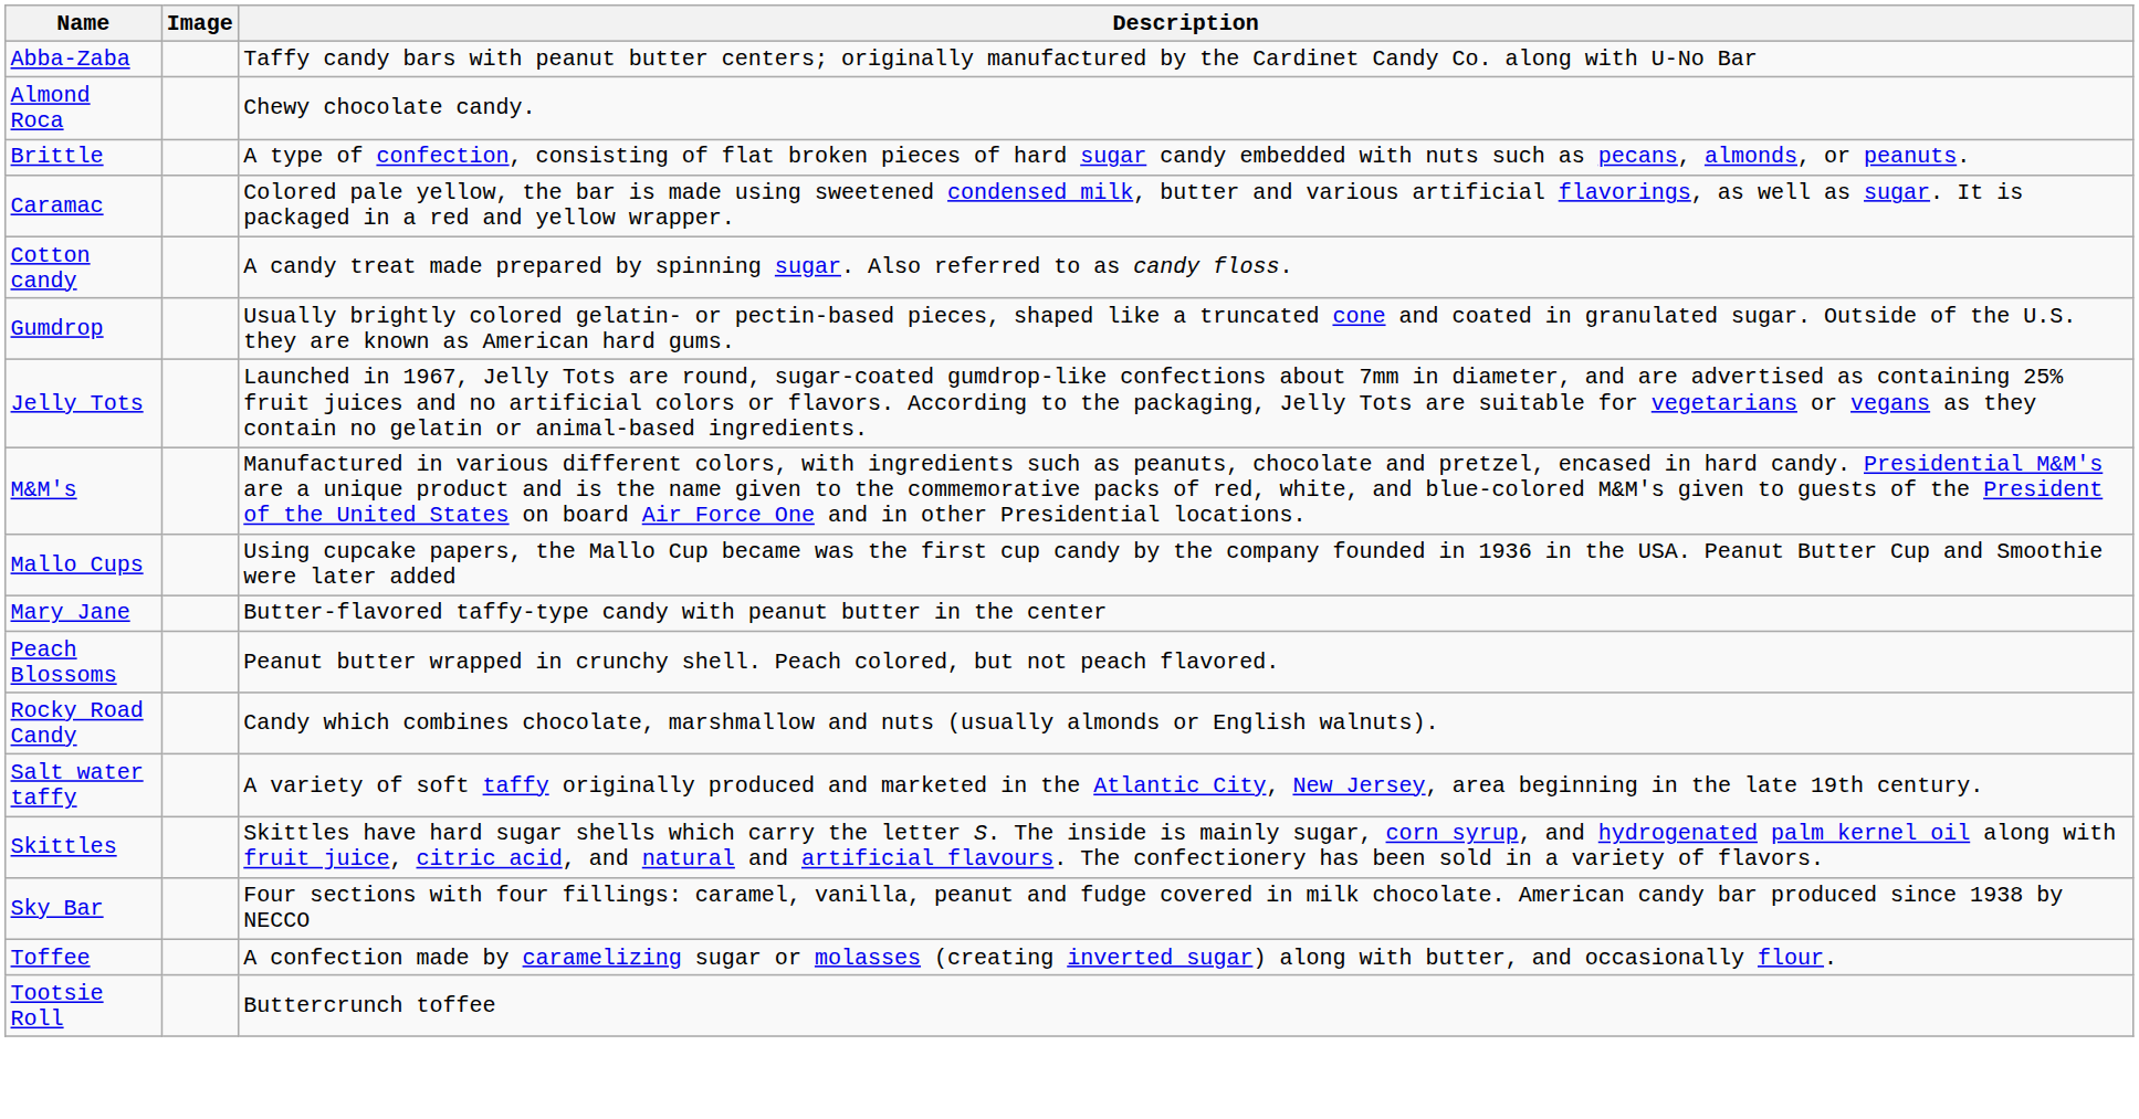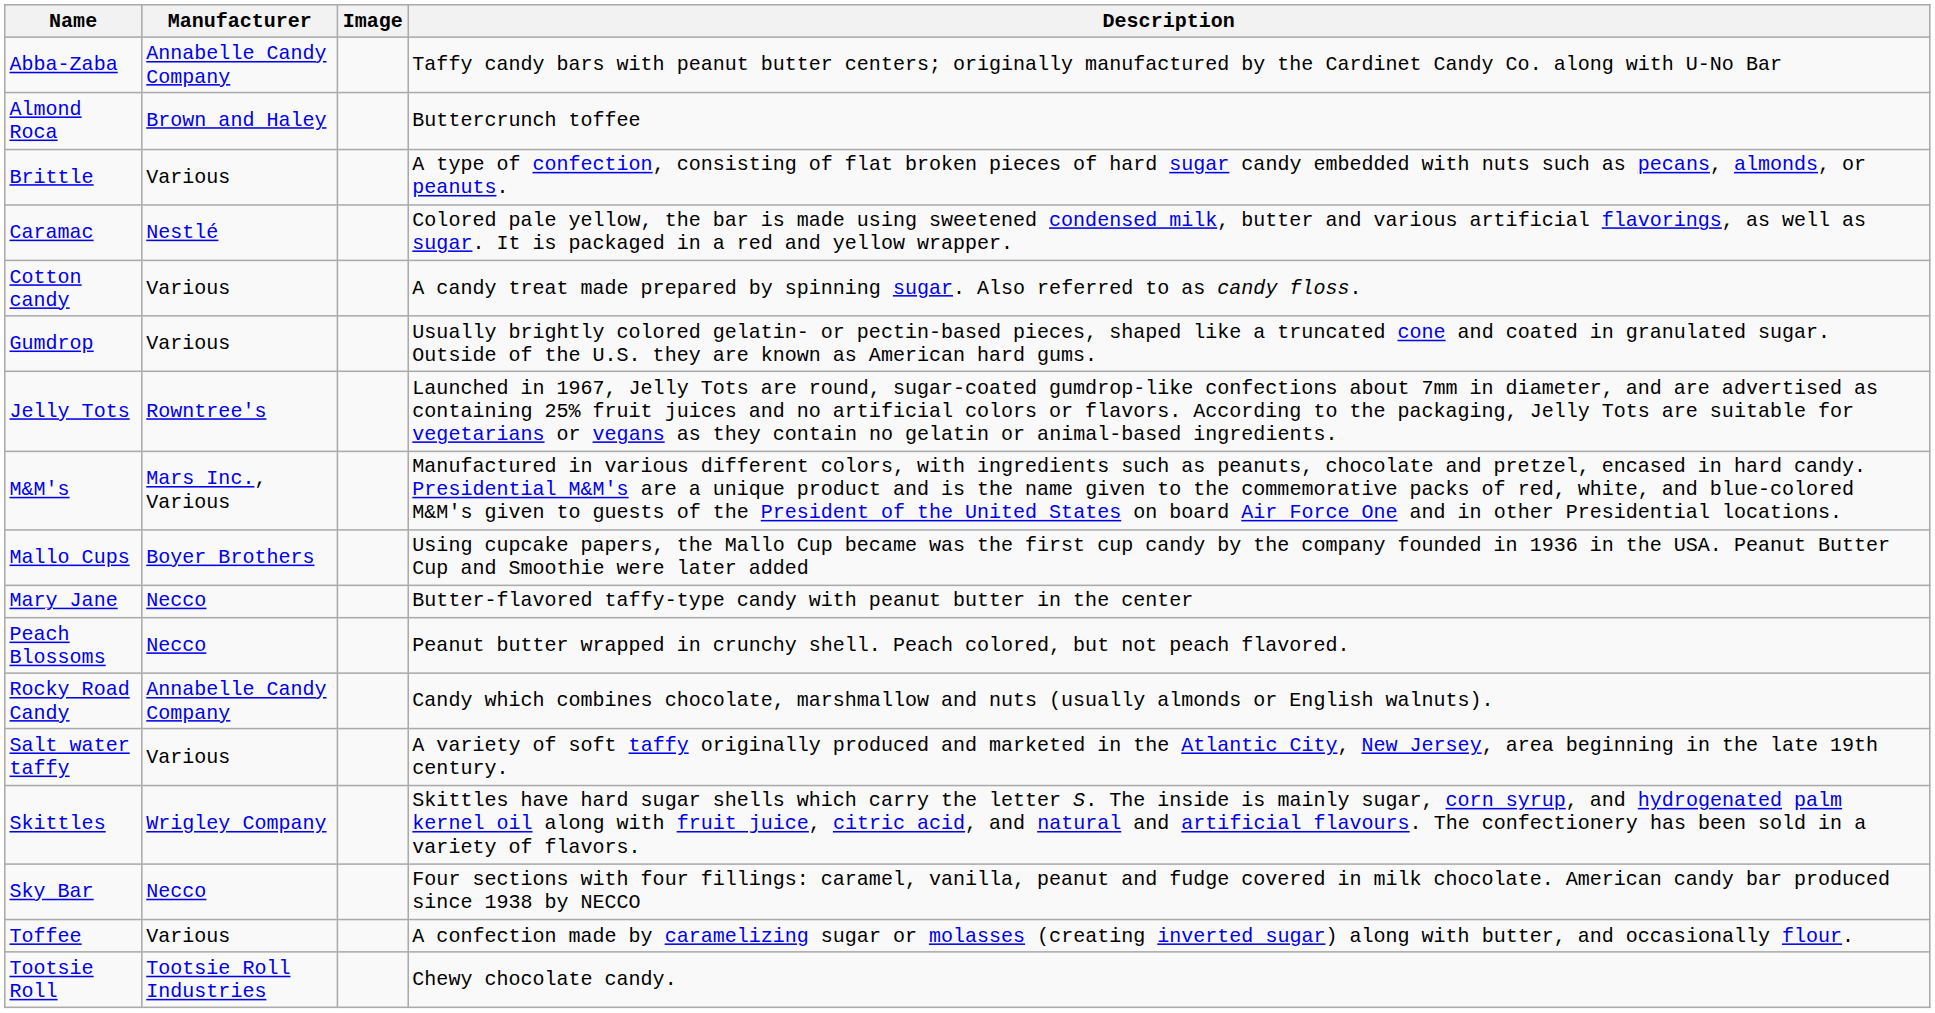 <table class="wikitable sortable">
 <tr>
 <th>Name</th>
+<th>Manufacturer</th>
 <th class="unsortable">Image</th>
 <th>Description</th>
 </tr>
 <tr>
 <td><a href='#'>Abba-Zaba</a></td>
+<td><a href='#'>Annabelle Candy Company</a></td>
 <td></td>
 <td>Taffy candy bars with peanut butter centers; originally manufactured by the Cardinet Candy Co. along with U-No Bar</td>
 </tr>
 <tr>
 <td><a href='#'>Almond Roca</a></td>
+<td><a href='#'>Brown and Haley</a></td>
 <td></td>
-<td>Chewy chocolate candy.</td>
+<td>Buttercrunch toffee</td>
 </tr>
 <tr>
 <td><a href='#'>Brittle</a></td>
+<td>Various</td>
 <td></td>
 <td>A type of <a href='#'>confection</a>, consisting of flat broken pieces of hard <a href='#'>sugar</a> candy embedded with nuts such as <a href='#'>pecans</a>, <a href='#'>almonds</a>, or <a href='#'>peanuts</a>.</td>
 </tr>
 <tr>
 <td><a href='#'>Caramac</a></td>
+<td><a href='#'>Nestlé</a></td>
 <td></td>
 <td>Colored pale yellow, the bar is made using sweetened <a href='#'>condensed milk</a>, butter and various artificial <a href='#'>flavorings</a>, as well as <a href='#'>sugar</a>. It is packaged in a red and yellow wrapper.</td>
 </tr>
 <tr>
 <td><a href='#'>Cotton candy</a></td>
+<td>Various</td>
 <td></td>
 <td>A candy treat made prepared by spinning <a href='#'>sugar</a>. Also referred to as <em>candy floss</em>.</td>
 </tr>
 <tr>
 <td><a href='#'>Gumdrop</a></td>
+<td>Various</td>
 <td></td>
 <td>Usually brightly colored gelatin- or pectin-based pieces, shaped like a truncated <a href='#'>cone</a> and coated in granulated sugar. Outside of the U.S. they are known as American hard gums.</td>
 </tr>
 <tr>
 <td><a href='#'>Jelly Tots</a></td>
+<td><a href='#'>Rowntree's</a></td>
 <td></td>
 <td>Launched in 1967, Jelly Tots are round, sugar-coated gumdrop-like confections about 7mm in diameter, and are advertised as containing 25% fruit juices and no artificial colors or flavors. According to the packaging, Jelly Tots are suitable for <a href='#'>vegetarians</a> or <a href='#'>vegans</a> as they contain no gelatin or animal-based ingredients.</td>
 </tr>
 <tr>
 <td><a href='#'>M&M's</a></td>
+<td><a href='#'>Mars Inc.</a>, Various</td>
 <td></td>
 <td>Manufactured in various different colors, with ingredients such as peanuts, chocolate and pretzel, encased in hard candy. <a href='#'>Presidential M&M's</a> are a unique product and is the name given to the commemorative packs of red, white, and blue-colored M&M's given to guests of the <a href='#'>President of the United States</a> on board <a href='#'>Air Force One</a> and in other Presidential locations.</td>
 </tr>
 <tr>
 <td><a href='#'>Mallo Cups</a></td>
+<td><a href='#'>Boyer Brothers</a></td>
 <td></td>
 <td>Using cupcake papers, the Mallo Cup became was the first cup candy by the company founded in 1936 in the USA. Peanut Butter Cup and Smoothie were later added</td>
 </tr>
 <tr>
 <td><a href='#'>Mary Jane</a></td>
+<td><a href='#'>Necco</a></td>
 <td></td>
 <td>Butter-flavored taffy-type candy with peanut butter in the center</td>
 </tr>
 <tr>
 <td><a href='#'>Peach Blossoms</a></td>
+<td><a href='#'>Necco</a></td>
 <td></td>
 <td>Peanut butter wrapped in crunchy shell. Peach colored, but not peach flavored.</td>
 </tr>
 <tr>
 <td><a href='#'>Rocky Road Candy</a></td>
+<td><a href='#'>Annabelle Candy Company</a></td>
 <td></td>
 <td>Candy which combines chocolate, marshmallow and nuts (usually almonds or English walnuts).</td>
 </tr>
 <tr>
 <td><a href='#'>Salt water taffy</a></td>
+<td>Various</td>
 <td></td>
 <td>A variety of soft <a href='#'>taffy</a> originally produced and marketed in the <a href='#'>Atlantic City</a>, <a href='#'>New Jersey</a>, area beginning in the late 19th century.</td>
 </tr>
 <tr>
 <td><a href='#'>Skittles</a></td>
+<td><a href='#'>Wrigley Company</a></td>
 <td></td>
 <td>Skittles have hard sugar shells which carry the letter <em>S</em>. The inside is mainly sugar, <a href='#'>corn syrup</a>, and <a href='#'>hydrogenated</a> <a href='#'>palm kernel oil</a> along with <a href='#'>fruit juice</a>, <a href='#'>citric acid</a>, and <a href='#'>natural</a> and <a href='#'>artificial flavours</a>. The confectionery has been sold in a variety of flavors.</td>
 </tr>
 <tr>
 <td><a href='#'>Sky Bar</a></td>
+<td><a href='#'>Necco</a></td>
 <td></td>
 <td>Four sections with four fillings: caramel, vanilla, peanut and fudge covered in milk chocolate. American candy bar produced since 1938 by NECCO</td>
 </tr>
 <tr>
 <td><a href='#'>Toffee</a></td>
+<td>Various</td>
 <td></td>
 <td>A confection made by <a href='#'>caramelizing</a> sugar or <a href='#'>molasses</a> (creating <a href='#'>inverted sugar</a>) along with butter, and occasionally <a href='#'>flour</a>.</td>
 </tr>
 <tr>
 <td><a href='#'>Tootsie Roll</a></td>
+<td><a href='#'>Tootsie Roll Industries</a></td>
 <td></td>
-<td>Buttercrunch toffee</td>
+<td>Chewy chocolate candy.</td>
 </tr>
 </table>
